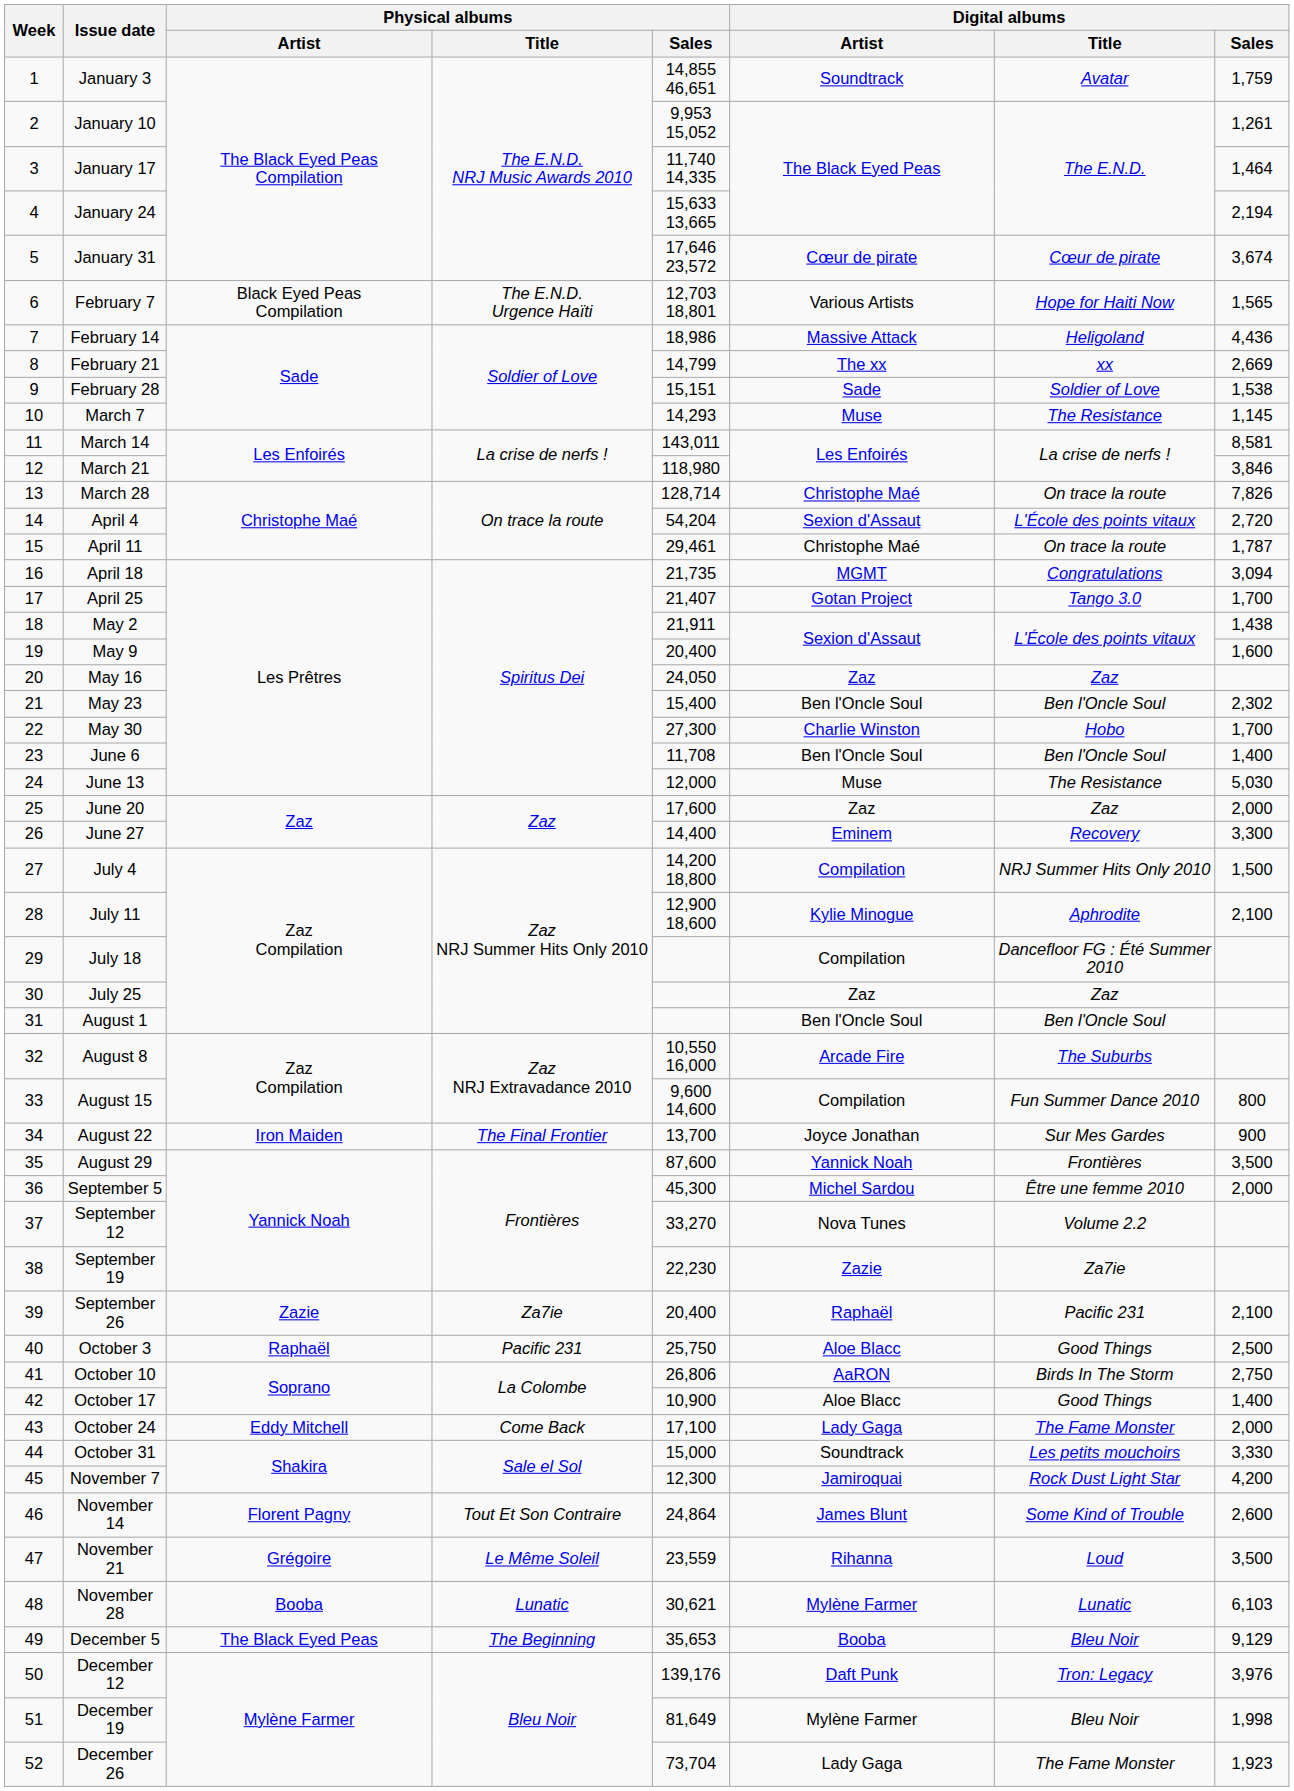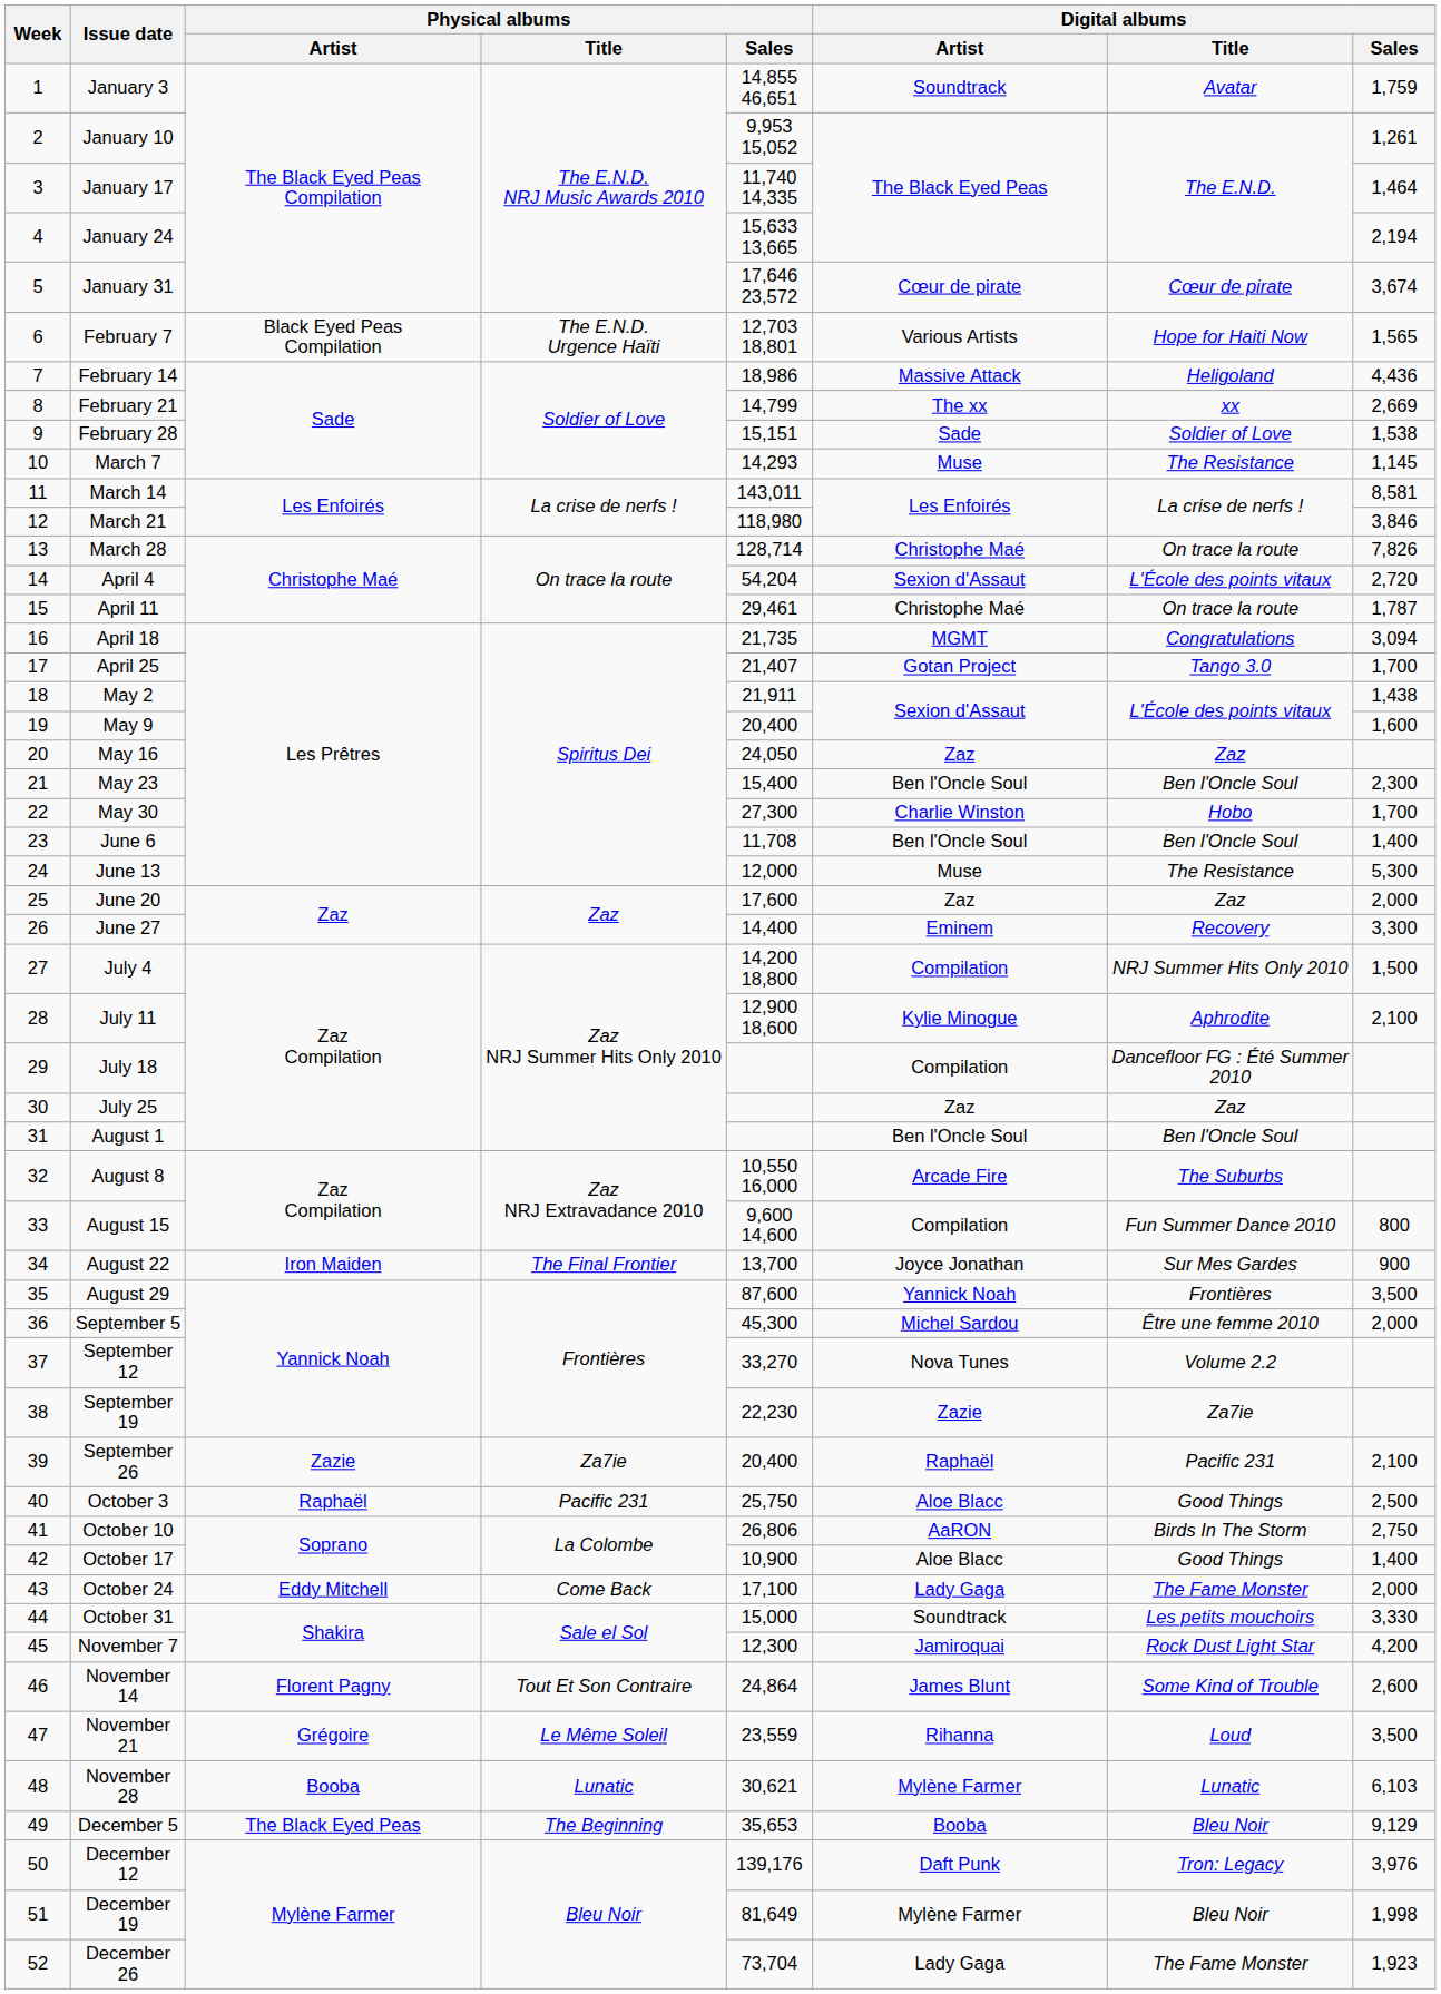 <table class="wikitable" style="text-align:center;">
 <tr>
 <th rowspan="2" width="4%">Week</th>
 <th rowspan="2" width="7%">Issue date</th>
 <th colspan="3" width="38%">Physical albums</th>
 <th colspan="3" width="38%">Digital albums</th>
 </tr>
 <tr>
 <th width="18%">Artist</th>
 <th width="15%">Title</th>
 <th width="5%">Sales</th>
 <th width="18%">Artist</th>
 <th width="15%">Title</th>
 <th width="5%">Sales</th>
 </tr>
 <tr>
 <td>1</td>
 <td>January 3</td>
 <td rowspan=5><a href='#'>The Black Eyed Peas</a><br><a href='#'>Compilation</a></td>
 <td rowspan=5><em><a href='#'>The E.N.D.</a></em><br><em><a href='#'>NRJ Music Awards 2010</a></em></td>
 <td>14,855<br>46,651</td>
 <td><a href='#'>Soundtrack</a></td>
 <td><em><a href='#'>Avatar</a></em></td>
 <td>1,759</td>
 </tr>
 <tr>
 <td>2</td>
 <td>January 10</td>
 <td>9,953<br>15,052</td>
 <td rowspan=3><a href='#'>The Black Eyed Peas</a></td>
 <td rowspan=3><em><a href='#'>The E.N.D.</a></em></td>
 <td>1,261</td>
 </tr>
 <tr>
 <td>3</td>
 <td>January 17</td>
 <td>11,740<br>14,335</td>
 <td>1,464</td>
 </tr>
 <tr>
 <td>4</td>
 <td>January 24</td>
 <td>15,633<br>13,665</td>
 <td>2,194</td>
 </tr>
 <tr>
 <td>5</td>
 <td>January 31</td>
 <td>17,646<br>23,572</td>
 <td><a href='#'>Cœur de pirate</a></td>
 <td><em><a href='#'>Cœur de pirate</a></em></td>
 <td>3,674</td>
 </tr>
 <tr>
 <td>6</td>
 <td>February 7</td>
 <td>Black Eyed Peas<br>Compilation</td>
 <td><em>The E.N.D.</em><br><em>Urgence Haïti</em></td>
 <td>12,703<br>18,801</td>
 <td>Various Artists</td>
 <td><em><a href='#'>Hope for Haiti Now</a></em></td>
 <td>1,565</td>
 </tr>
 <tr>
 <td>7</td>
 <td>February 14</td>
 <td rowspan=4><a href='#'>Sade</a></td>
 <td rowspan=4><em><a href='#'>Soldier of Love</a></em></td>
 <td>18,986</td>
 <td><a href='#'>Massive Attack</a></td>
 <td><em><a href='#'>Heligoland</a></em></td>
 <td>4,436</td>
 </tr>
 <tr>
 <td>8</td>
 <td>February 21</td>
 <td>14,799</td>
 <td><a href='#'>The xx</a></td>
 <td><em><a href='#'>xx</a></em></td>
 <td>2,669</td>
 </tr>
 <tr>
 <td>9</td>
 <td>February 28</td>
 <td>15,151</td>
 <td><a href='#'>Sade</a></td>
 <td><em><a href='#'>Soldier of Love</a></em></td>
 <td>1,538</td>
 </tr>
 <tr>
 <td>10</td>
 <td>March 7</td>
 <td>14,293</td>
 <td><a href='#'>Muse</a></td>
 <td><em><a href='#'>The Resistance</a></em></td>
 <td>1,145</td>
 </tr>
 <tr>
 <td>11</td>
 <td>March 14</td>
 <td rowspan=2><a href='#'>Les Enfoirés</a></td>
 <td rowspan=2><em>La crise de nerfs !</em></td>
 <td>143,011</td>
 <td rowspan=2><a href='#'>Les Enfoirés</a></td>
 <td rowspan=2><em>La crise de nerfs !</em></td>
 <td>8,581</td>
 </tr>
 <tr>
 <td>12</td>
 <td>March 21</td>
 <td>118,980</td>
 <td>3,846</td>
 </tr>
 <tr>
 <td>13</td>
 <td>March 28</td>
 <td rowspan=3><a href='#'>Christophe Maé</a></td>
 <td rowspan=3><em>On trace la route</em></td>
 <td>128,714</td>
 <td><a href='#'>Christophe Maé</a></td>
 <td><em>On trace la route</em></td>
 <td>7,826</td>
 </tr>
 <tr>
 <td>14</td>
 <td>April 4</td>
 <td>54,204</td>
 <td><a href='#'>Sexion d'Assaut</a></td>
 <td><em><a href='#'>L'École des points vitaux</a></em></td>
 <td>2,720</td>
 </tr>
 <tr>
 <td>15</td>
 <td>April 11</td>
 <td>29,461</td>
 <td>Christophe Maé</td>
 <td><em>On trace la route</em></td>
 <td>1,787</td>
 </tr>
 <tr>
 <td>16</td>
 <td>April 18</td>
 <td rowspan=9>Les Prêtres</td>
 <td rowspan=9><em><a href='#'>Spiritus Dei</a></em></td>
 <td>21,735</td>
 <td><a href='#'>MGMT</a></td>
 <td><em><a href='#'>Congratulations</a></em></td>
 <td>3,094</td>
 </tr>
 <tr>
 <td>17</td>
 <td>April 25</td>
 <td>21,407</td>
 <td><a href='#'>Gotan Project</a></td>
 <td><em><a href='#'>Tango 3.0</a></em></td>
 <td>1,700</td>
 </tr>
 <tr>
 <td>18</td>
 <td>May 2</td>
 <td>21,911</td>
 <td rowspan=2><a href='#'>Sexion d'Assaut</a></td>
 <td rowspan=2><em><a href='#'>L'École des points vitaux</a></em></td>
 <td>1,438</td>
 </tr>
 <tr>
 <td>19</td>
 <td>May 9</td>
 <td>20,400</td>
 <td>1,600</td>
 </tr>
 <tr>
 <td>20</td>
 <td>May 16</td>
 <td>24,050</td>
 <td><a href='#'>Zaz</a></td>
 <td><em><a href='#'>Zaz</a></em></td>
 <td></td>
 </tr>
 <tr>
 <td>21</td>
 <td>May 23</td>
 <td>15,400</td>
 <td>Ben l'Oncle Soul</td>
 <td><em>Ben l'Oncle Soul</em></td>
-<td>2,302</td>
+<td>2,300</td>
 </tr>
 <tr>
 <td>22</td>
 <td>May 30</td>
 <td>27,300</td>
 <td><a href='#'>Charlie Winston</a></td>
 <td><em><a href='#'>Hobo</a></em></td>
 <td>1,700</td>
 </tr>
 <tr>
 <td>23</td>
 <td>June 6</td>
 <td>11,708</td>
 <td>Ben l'Oncle Soul</td>
 <td><em>Ben l'Oncle Soul</em></td>
 <td>1,400</td>
 </tr>
 <tr>
 <td>24</td>
 <td>June 13</td>
 <td>12,000</td>
 <td>Muse</td>
 <td><em>The Resistance</em></td>
-<td>5,030</td>
+<td>5,300</td>
 </tr>
 <tr>
 <td>25</td>
 <td>June 20</td>
 <td rowspan=2><a href='#'>Zaz</a></td>
 <td rowspan=2><em><a href='#'>Zaz</a></em></td>
 <td>17,600</td>
 <td>Zaz</td>
 <td><em>Zaz</em></td>
 <td>2,000</td>
 </tr>
 <tr>
 <td>26</td>
 <td>June 27</td>
 <td>14,400</td>
 <td><a href='#'>Eminem</a></td>
 <td><em><a href='#'>Recovery</a></em></td>
 <td>3,300</td>
 </tr>
 <tr>
 <td>27</td>
 <td>July 4</td>
 <td rowspan=5>Zaz<br>Compilation</td>
 <td rowspan=5><em>Zaz</em><br>NRJ Summer Hits Only 2010</td>
 <td>14,200<br>18,800</td>
 <td><a href='#'>Compilation</a></td>
 <td><em>NRJ Summer Hits Only 2010</em></td>
 <td>1,500</td>
 </tr>
 <tr>
 <td>28</td>
 <td>July 11</td>
 <td>12,900<br>18,600</td>
 <td><a href='#'>Kylie Minogue</a></td>
 <td><em><a href='#'>Aphrodite</a></em></td>
 <td>2,100</td>
 </tr>
 <tr>
 <td>29</td>
 <td>July 18</td>
 <td></td>
 <td>Compilation</td>
 <td><em>Dancefloor FG : Été Summer 2010</em></td>
 <td></td>
 </tr>
 <tr>
 <td>30</td>
 <td>July 25</td>
 <td></td>
 <td>Zaz</td>
 <td><em>Zaz</em></td>
 <td></td>
 </tr>
 <tr>
 <td>31</td>
 <td>August 1</td>
 <td></td>
 <td>Ben l'Oncle Soul</td>
 <td><em>Ben l'Oncle Soul</em></td>
 <td></td>
 </tr>
 <tr>
 <td>32</td>
 <td>August 8</td>
 <td rowspan=2>Zaz<br>Compilation</td>
 <td rowspan=2><em>Zaz</em><br>NRJ Extravadance 2010</td>
 <td>10,550<br>16,000</td>
 <td><a href='#'>Arcade Fire</a></td>
 <td><em><a href='#'>The Suburbs</a></em></td>
 <td></td>
 </tr>
 <tr>
 <td>33</td>
 <td>August 15</td>
 <td>9,600<br>14,600</td>
 <td>Compilation</td>
 <td><em>Fun Summer Dance 2010</em></td>
 <td>800</td>
 </tr>
 <tr>
 <td>34</td>
 <td>August 22</td>
 <td rowspan=1><a href='#'>Iron Maiden</a></td>
 <td rowspan=1><em><a href='#'>The Final Frontier</a></em></td>
 <td>13,700</td>
 <td>Joyce Jonathan</td>
 <td><em>Sur Mes Gardes</em></td>
 <td>900</td>
 </tr>
 <tr>
 <td>35</td>
 <td>August 29</td>
 <td rowspan=4><a href='#'>Yannick Noah</a></td>
 <td rowspan=4><em>Frontières</em></td>
 <td>87,600</td>
 <td><a href='#'>Yannick Noah</a></td>
 <td><em>Frontières</em></td>
 <td>3,500</td>
 </tr>
 <tr>
 <td>36</td>
 <td>September 5</td>
 <td>45,300</td>
 <td><a href='#'>Michel Sardou</a></td>
 <td><em>Être une femme 2010</em></td>
 <td>2,000</td>
 </tr>
 <tr>
 <td>37</td>
 <td>September 12</td>
 <td>33,270</td>
 <td>Nova Tunes</td>
 <td><em>Volume 2.2</em></td>
 <td></td>
 </tr>
 <tr>
 <td>38</td>
 <td>September 19</td>
 <td>22,230</td>
 <td><a href='#'>Zazie</a></td>
 <td><em>Za7ie</em></td>
 <td></td>
 </tr>
 <tr>
 <td>39</td>
 <td>September 26</td>
 <td><a href='#'>Zazie</a></td>
 <td><em>Za7ie</em></td>
 <td>20,400</td>
 <td><a href='#'>Raphaël</a></td>
 <td><em>Pacific 231</em></td>
 <td>2,100</td>
 </tr>
 <tr>
 <td>40</td>
 <td>October 3</td>
 <td><a href='#'>Raphaël</a></td>
 <td><em>Pacific 231</em></td>
 <td>25,750</td>
 <td><a href='#'>Aloe Blacc</a></td>
 <td><em>Good Things</em></td>
 <td>2,500</td>
 </tr>
 <tr>
 <td>41</td>
 <td>October 10</td>
 <td rowspan=2><a href='#'>Soprano</a></td>
 <td rowspan=2><em>La Colombe</em></td>
 <td>26,806</td>
 <td><a href='#'>AaRON</a></td>
 <td><em>Birds In The Storm</em></td>
 <td>2,750</td>
 </tr>
 <tr>
 <td>42</td>
 <td>October 17</td>
 <td>10,900</td>
 <td>Aloe Blacc</td>
 <td><em>Good Things</em></td>
 <td>1,400</td>
 </tr>
 <tr>
 <td>43</td>
 <td>October 24</td>
 <td><a href='#'>Eddy Mitchell</a></td>
 <td><em>Come Back</em></td>
 <td>17,100</td>
 <td><a href='#'>Lady Gaga</a></td>
 <td><em><a href='#'>The Fame Monster</a></em></td>
 <td>2,000</td>
 </tr>
 <tr>
 <td>44</td>
 <td>October 31</td>
 <td rowspan=2><a href='#'>Shakira</a></td>
 <td rowspan=2><em><a href='#'>Sale el Sol</a></em></td>
 <td>15,000</td>
 <td>Soundtrack</td>
 <td><em><a href='#'>Les petits mouchoirs</a></em></td>
 <td>3,330</td>
 </tr>
 <tr>
 <td>45</td>
 <td>November 7</td>
 <td>12,300</td>
 <td><a href='#'>Jamiroquai</a></td>
 <td><em><a href='#'>Rock Dust Light Star</a></em></td>
 <td>4,200</td>
 </tr>
 <tr>
 <td>46</td>
 <td>November 14</td>
 <td><a href='#'>Florent Pagny</a></td>
 <td><em>Tout Et Son Contraire</em></td>
 <td>24,864</td>
 <td><a href='#'>James Blunt</a></td>
 <td><em><a href='#'>Some Kind of Trouble</a></em></td>
 <td>2,600</td>
 </tr>
 <tr>
 <td>47</td>
 <td>November 21</td>
 <td><a href='#'>Grégoire</a></td>
 <td><em><a href='#'>Le Même Soleil</a></em></td>
 <td>23,559</td>
 <td><a href='#'>Rihanna</a></td>
 <td><em><a href='#'>Loud</a></em></td>
 <td>3,500</td>
 </tr>
 <tr>
 <td>48</td>
 <td>November 28</td>
 <td><a href='#'>Booba</a></td>
 <td><em><a href='#'>Lunatic</a></em></td>
 <td>30,621</td>
 <td><a href='#'>Mylène Farmer</a></td>
 <td><em><a href='#'>Lunatic</a></em></td>
 <td>6,103</td>
 </tr>
 <tr>
 <td>49</td>
 <td>December 5</td>
 <td><a href='#'>The Black Eyed Peas</a></td>
 <td><em><a href='#'>The Beginning</a></em></td>
 <td>35,653</td>
 <td><a href='#'>Booba</a></td>
 <td><em><a href='#'>Bleu Noir</a></em></td>
 <td>9,129</td>
 </tr>
 <tr>
 <td>50</td>
 <td>December 12</td>
 <td rowspan=3><a href='#'>Mylène Farmer</a></td>
 <td rowspan=3><em><a href='#'>Bleu Noir</a></em></td>
 <td>139,176</td>
 <td><a href='#'>Daft Punk</a></td>
 <td><em><a href='#'>Tron: Legacy</a></em></td>
 <td>3,976</td>
 </tr>
 <tr>
 <td>51</td>
 <td>December 19</td>
 <td>81,649</td>
 <td>Mylène Farmer</td>
 <td><em>Bleu Noir</em></td>
 <td>1,998</td>
 </tr>
 <tr>
 <td>52</td>
 <td>December 26</td>
 <td>73,704</td>
 <td>Lady Gaga</td>
 <td><em>The Fame Monster</em></td>
 <td>1,923</td>
 </tr>
 </table>
